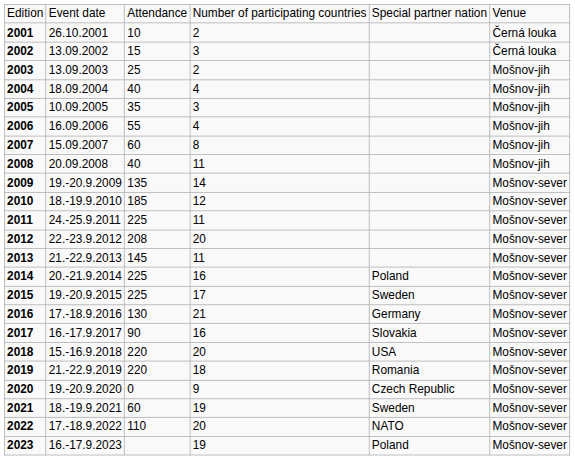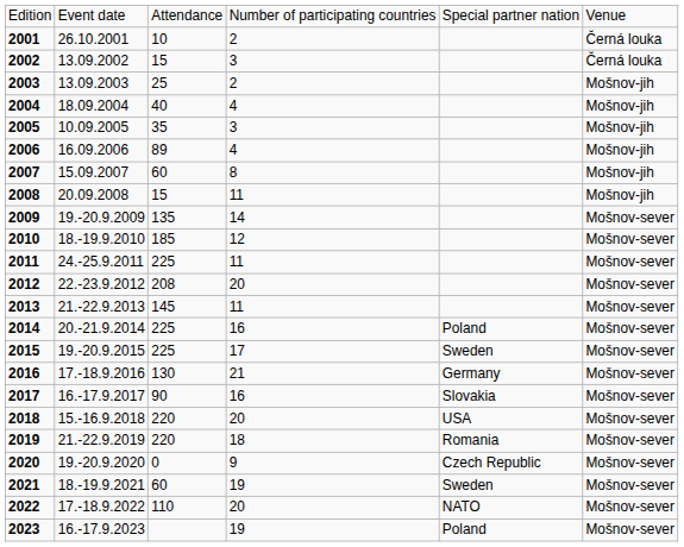 <table class="wikitable">
 <tr>
 <td>Edition</td>
 <td>Event date</td>
 <td>Attendance</td>
 <td>Number of participating countries</td>
 <td>Special partner nation</td>
 <td>Venue</td>
 </tr>
 <tr>
 <td><strong>2001</strong></td>
 <td>26.10.2001</td>
 <td>10</td>
 <td>2</td>
 <td></td>
 <td>Černá louka</td>
 </tr>
 <tr>
 <td><strong>2002</strong></td>
 <td>13.09.2002</td>
 <td>15</td>
 <td>3</td>
 <td></td>
 <td>Černá louka</td>
 </tr>
 <tr>
 <td><strong>2003</strong></td>
 <td>13.09.2003</td>
 <td>25</td>
 <td>2</td>
 <td></td>
 <td>Mošnov-jih</td>
 </tr>
 <tr>
 <td><strong>2004</strong></td>
 <td>18.09.2004</td>
 <td>40</td>
 <td>4</td>
 <td></td>
 <td>Mošnov-jih</td>
 </tr>
 <tr>
 <td><strong>2005</strong></td>
 <td>10.09.2005</td>
 <td>35</td>
 <td>3</td>
 <td></td>
 <td>Mošnov-jih</td>
 </tr>
 <tr>
 <td><strong>2006</strong></td>
 <td>16.09.2006</td>
-<td>55</td>
+<td>89</td>
 <td>4</td>
 <td></td>
 <td>Mošnov-jih</td>
 </tr>
 <tr>
 <td><strong>2007</strong></td>
 <td>15.09.2007</td>
 <td>60</td>
 <td>8</td>
 <td></td>
 <td>Mošnov-jih</td>
 </tr>
 <tr>
 <td><strong>2008</strong></td>
 <td>20.09.2008</td>
-<td>40</td>
+<td>15</td>
 <td>11</td>
 <td></td>
 <td>Mošnov-jih</td>
 </tr>
 <tr>
 <td><strong>2009</strong></td>
 <td>19.-20.9.2009</td>
 <td>135</td>
 <td>14</td>
 <td></td>
 <td>Mošnov-sever</td>
 </tr>
 <tr>
 <td><strong>2010</strong></td>
 <td>18.-19.9.2010</td>
 <td>185</td>
 <td>12</td>
 <td></td>
 <td>Mošnov-sever</td>
 </tr>
 <tr>
 <td><strong>2011</strong></td>
 <td>24.-25.9.2011</td>
 <td>225</td>
 <td>11</td>
 <td></td>
 <td>Mošnov-sever</td>
 </tr>
 <tr>
 <td><strong>2012</strong></td>
 <td>22.-23.9.2012</td>
 <td>208</td>
 <td>20</td>
 <td></td>
 <td>Mošnov-sever</td>
 </tr>
 <tr>
 <td><strong>2013</strong></td>
 <td>21.-22.9.2013</td>
 <td>145</td>
 <td>11</td>
 <td></td>
 <td>Mošnov-sever</td>
 </tr>
 <tr>
 <td><strong>2014</strong></td>
 <td>20.-21.9.2014</td>
 <td>225</td>
 <td>16</td>
 <td>Poland</td>
 <td>Mošnov-sever</td>
 </tr>
 <tr>
 <td><strong>2015</strong></td>
 <td>19.-20.9.2015</td>
 <td>225</td>
 <td>17</td>
 <td>Sweden</td>
 <td>Mošnov-sever</td>
 </tr>
 <tr>
 <td><strong>2016</strong></td>
 <td>17.-18.9.2016</td>
 <td>130</td>
 <td>21</td>
 <td>Germany</td>
 <td>Mošnov-sever</td>
 </tr>
 <tr>
 <td><strong>2017</strong></td>
 <td>16.-17.9.2017</td>
 <td>90</td>
 <td>16</td>
 <td>Slovakia</td>
 <td>Mošnov-sever</td>
 </tr>
 <tr>
 <td><strong>2018</strong></td>
 <td>15.-16.9.2018</td>
 <td>220</td>
 <td>20</td>
 <td>USA</td>
 <td>Mošnov-sever</td>
 </tr>
 <tr>
 <td><strong>2019</strong></td>
 <td>21.-22.9.2019</td>
 <td>220</td>
 <td>18</td>
 <td>Romania</td>
 <td>Mošnov-sever</td>
 </tr>
 <tr>
 <td><strong>2020</strong></td>
 <td>19.-20.9.2020</td>
 <td>0</td>
 <td>9</td>
 <td>Czech Republic</td>
 <td>Mošnov-sever</td>
 </tr>
 <tr>
 <td><strong>2021</strong></td>
 <td>18.-19.9.2021</td>
 <td>60</td>
 <td>19</td>
 <td>Sweden</td>
 <td>Mošnov-sever</td>
 </tr>
 <tr>
 <td><strong>2022</strong></td>
 <td>17.-18.9.2022</td>
 <td>110</td>
 <td>20</td>
 <td>NATO</td>
 <td>Mošnov-sever</td>
 </tr>
 <tr>
 <td><strong>2023</strong></td>
 <td>16.-17.9.2023</td>
 <td></td>
 <td>19</td>
 <td>Poland</td>
 <td>Mošnov-sever</td>
 </tr>
 </table>
